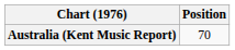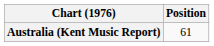 <table class="wikitable plainrowheaders" style="text-align:center;">
 <tr>
 <th scope="col">Chart (1976)</th>
 <th scope="col">Position</th>
 </tr>
 <tr>
 <th scope="row">Australia (Kent Music Report)</th>
-<td>70</td>
+<td>61</td>
 </tr>
 </table>
